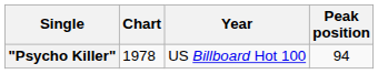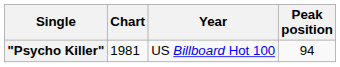 <table class="wikitable plainrowheaders">
 <tr>
 <th scope="col">Single</th>
 <th scope="col">Chart</th>
 <th scope="col">Year</th>
 <th scope="col">Peak<br>position</th>
 </tr>
 <tr>
 <th scope="row">"Psycho Killer"</th>
-<td>1978</td>
+<td>1981</td>
 <td>US <a href='#'><em>Billboard</em> Hot 100</a></td>
 <td style="text-align:center;">94</td>
 </tr>
 </table>
